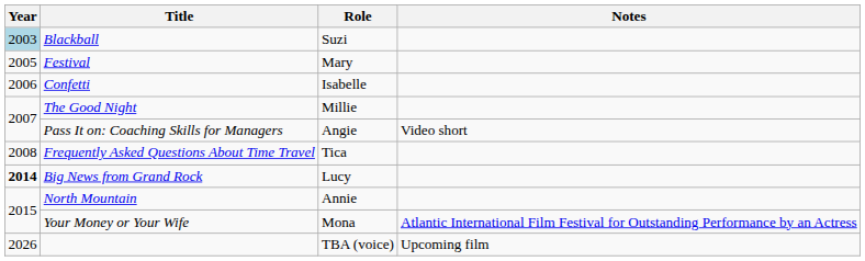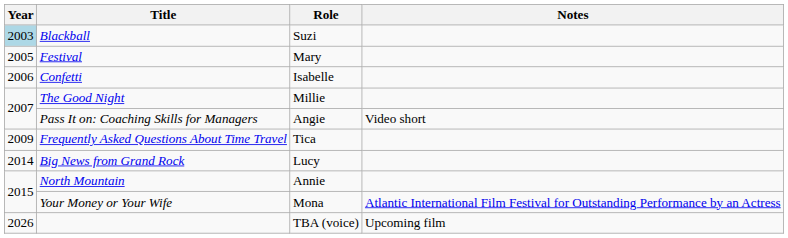 <table class="wikitable sortable">
 <tr>
 <th>Year</th>
 <th>Title</th>
 <th>Role</th>
 <th>Notes</th>
 </tr>
 <tr>
 <td style="background: lightblue;">2003</td>
 <td><em><a href='#'>Blackball</a></em></td>
 <td>Suzi</td>
 <td></td>
 </tr>
 <tr>
 <td>2005</td>
 <td><em><a href='#'>Festival</a></em></td>
 <td>Mary</td>
 <td></td>
 </tr>
 <tr>
 <td>2006</td>
 <td><em><a href='#'>Confetti</a></em></td>
 <td>Isabelle</td>
 <td></td>
 </tr>
 <tr>
 <td rowspan=2>2007</td>
 <td data-sort-value="Good Night, The"><em><a href='#'>The Good Night</a></em></td>
 <td>Millie</td>
 <td></td>
 </tr>
 <tr>
 <td><em>Pass It on: Coaching Skills for Managers</em></td>
 <td>Angie</td>
 <td>Video short</td>
 </tr>
 <tr>
-<td>2008</td>
+<td>2009</td>
 <td><em><a href='#'>Frequently Asked Questions About Time Travel</a></em></td>
 <td>Tica</td>
 <td></td>
 </tr>
 <tr>
-<td><strong>2014</strong></td>
+<td>2014</td>
 <td><em><a href='#'>Big News from Grand Rock</a></em></td>
 <td>Lucy</td>
 <td></td>
 </tr>
 <tr>
 <td rowspan=2>2015</td>
 <td><em><a href='#'>North Mountain</a></em></td>
 <td>Annie</td>
 <td></td>
 </tr>
 <tr>
 <td><em>Your Money or Your Wife</em></td>
 <td>Mona</td>
 <td><a href='#'>Atlantic International Film Festival for Outstanding Performance by an Actress</a></td>
 </tr>
 <tr>
 <td>2026</td>
 <td></td>
 <td>TBA (voice)</td>
 <td>Upcoming film</td>
 </tr>
 </table>
